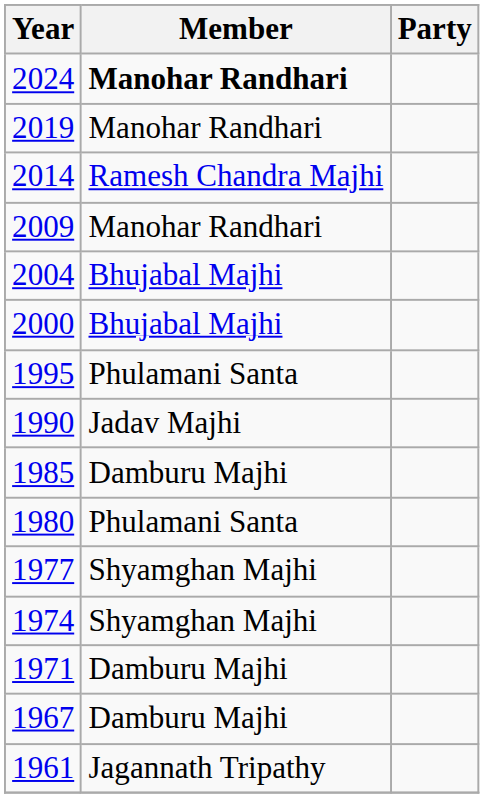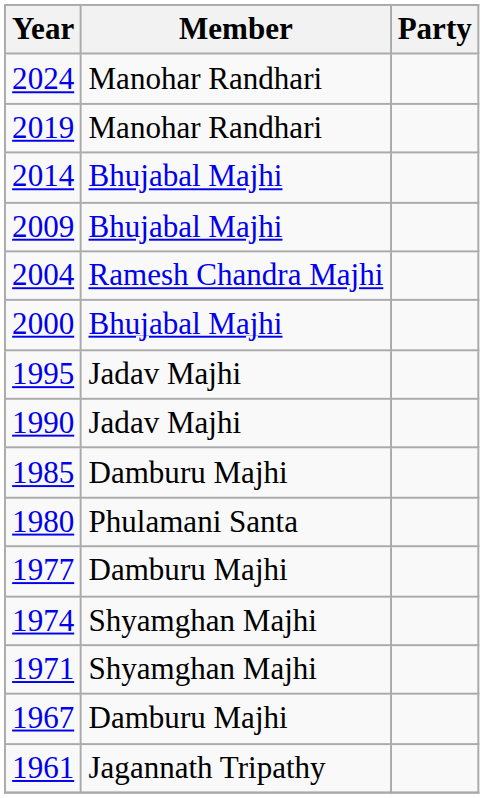 <table class="wikitable sortable">
 <tr>
 <th>Year</th>
 <th>Member</th>
 <th colspan=2>Party</th>
 </tr>
 <tr>
 <td><a href='#'>2024</a></td>
-<td><strong>Manohar Randhari</strong></td>
+<td>Manohar Randhari</td>
 <td></td>
 </tr>
 <tr>
 <td><a href='#'>2019</a></td>
 <td>Manohar Randhari</td>
 <td></td>
 </tr>
 <tr>
 <td><a href='#'>2014</a></td>
-<td><a href='#'>Ramesh Chandra Majhi</a></td>
+<td><a href='#'>Bhujabal Majhi</a></td>
 <td></td>
 </tr>
 <tr>
 <td><a href='#'>2009</a></td>
-<td>Manohar Randhari</td>
+<td><a href='#'>Bhujabal Majhi</a></td>
 <td></td>
 </tr>
 <tr>
 <td><a href='#'>2004</a></td>
-<td><a href='#'>Bhujabal Majhi</a></td>
+<td><a href='#'>Ramesh Chandra Majhi</a></td>
 <td></td>
 </tr>
 <tr>
 <td><a href='#'>2000</a></td>
 <td><a href='#'>Bhujabal Majhi</a></td>
 <td></td>
 </tr>
 <tr>
 <td><a href='#'>1995</a></td>
-<td>Phulamani Santa</td>
+<td>Jadav Majhi</td>
 <td></td>
 </tr>
 <tr>
 <td><a href='#'>1990</a></td>
 <td>Jadav Majhi</td>
 <td></td>
 </tr>
 <tr>
 <td><a href='#'>1985</a></td>
 <td>Damburu Majhi</td>
 <td></td>
 </tr>
 <tr>
 <td><a href='#'>1980</a></td>
 <td>Phulamani Santa</td>
 <td></td>
 </tr>
 <tr>
 <td><a href='#'>1977</a></td>
-<td>Shyamghan Majhi</td>
+<td>Damburu Majhi</td>
 <td></td>
 </tr>
 <tr>
 <td><a href='#'>1974</a></td>
 <td>Shyamghan Majhi</td>
 <td></td>
 </tr>
 <tr>
 <td><a href='#'>1971</a></td>
-<td>Damburu Majhi</td>
+<td>Shyamghan Majhi</td>
 <td></td>
 </tr>
 <tr>
 <td><a href='#'>1967</a></td>
 <td>Damburu Majhi</td>
 <td></td>
 </tr>
 <tr>
 <td><a href='#'>1961</a></td>
 <td>Jagannath Tripathy</td>
 <td></td>
 </tr>
 <tr>
 </tr>
 </table>
